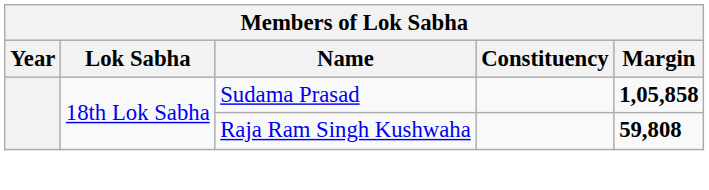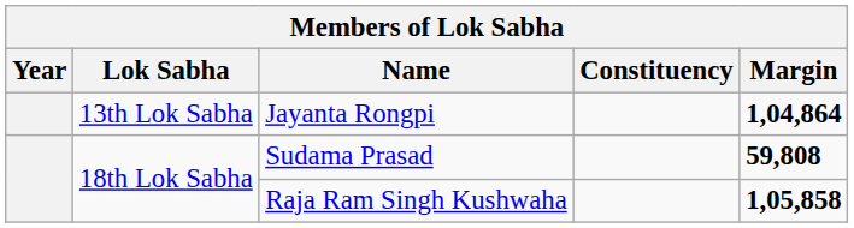 <table class="wikitable sortable">
 <tr>
 <th colspan="5">Members of Lok Sabha</th>
 </tr>
 <tr>
 <th>Year</th>
 <th>Lok Sabha</th>
 <th>Name</th>
 <th>Constituency</th>
 <th>Margin</th>
 </tr>
 <tr>
+<th></th>
+<td><a href='#'>13th Lok Sabha</a></td>
+<td><a href='#'>Jayanta Rongpi</a></td>
+<td></td>
+<td><strong>1,04,864</strong></td>
+</tr>
+<tr>
 <th rowspan="2"></th>
 <td rowspan="2"><a href='#'>18th Lok Sabha</a></td>
 <td><a href='#'>Sudama Prasad</a></td>
 <td></td>
-<td><strong>1,05,858</strong></td>
+<td><strong>59,808</strong></td>
 </tr>
 <tr>
 <td><a href='#'>Raja Ram Singh Kushwaha</a></td>
 <td></td>
-<td><strong>59,808</strong></td>
+<td><strong>1,05,858</strong></td>
 </tr>
 </table>
